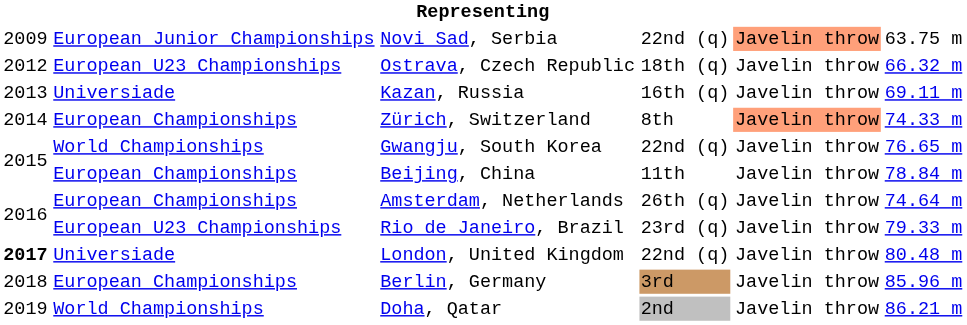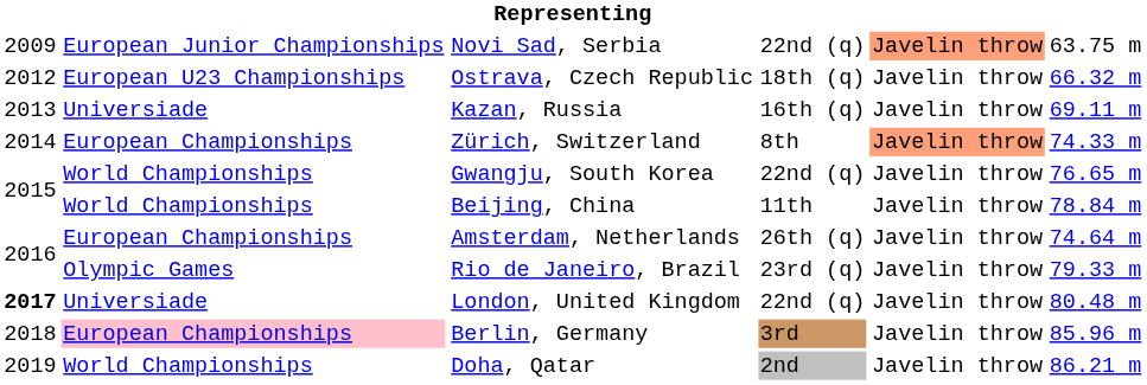 <table>
 <tr>
 <th colspan="6">Representing </th>
 </tr>
 <tr>
 <td>2009</td>
 <td><a href='#'>European Junior Championships</a></td>
 <td><a href='#'>Novi Sad</a>, Serbia</td>
 <td>22nd (q)</td>
 <td style="background: lightsalmon;">Javelin throw</td>
 <td>63.75 m</td>
 </tr>
 <tr>
 <td>2012</td>
 <td><a href='#'>European U23 Championships</a></td>
 <td><a href='#'>Ostrava</a>, Czech Republic</td>
 <td>18th (q)</td>
 <td>Javelin throw</td>
 <td><a href='#'>66.32 m</a></td>
 </tr>
 <tr>
 <td>2013</td>
 <td><a href='#'>Universiade</a></td>
 <td><a href='#'>Kazan</a>, Russia</td>
 <td>16th (q)</td>
 <td>Javelin throw</td>
 <td><a href='#'>69.11 m</a></td>
 </tr>
 <tr>
 <td>2014</td>
 <td><a href='#'>European Championships</a></td>
 <td><a href='#'>Zürich</a>, Switzerland</td>
 <td>8th</td>
 <td style="background: lightsalmon;">Javelin throw</td>
 <td><a href='#'>74.33 m</a></td>
 </tr>
 <tr>
 <td rowspan=2>2015</td>
 <td><a href='#'>World Championships</a></td>
 <td><a href='#'>Gwangju</a>, South Korea</td>
 <td>22nd (q)</td>
 <td>Javelin throw</td>
 <td><a href='#'>76.65 m</a></td>
 </tr>
 <tr>
-<td><a href='#'>European Championships</a></td>
+<td><a href='#'>World Championships</a></td>
 <td><a href='#'>Beijing</a>, China</td>
 <td>11th</td>
 <td>Javelin throw</td>
 <td><a href='#'>78.84 m</a></td>
 </tr>
 <tr>
 <td rowspan=2>2016</td>
 <td><a href='#'>European Championships</a></td>
 <td><a href='#'>Amsterdam</a>, Netherlands</td>
 <td>26th (q)</td>
 <td>Javelin throw</td>
 <td><a href='#'>74.64 m</a></td>
 </tr>
 <tr>
-<td><a href='#'>European U23 Championships</a></td>
+<td><a href='#'>Olympic Games</a></td>
 <td><a href='#'>Rio de Janeiro</a>, Brazil</td>
 <td>23rd (q)</td>
 <td>Javelin throw</td>
 <td><a href='#'>79.33 m</a></td>
 </tr>
 <tr>
 <td><strong>2017</strong></td>
 <td><a href='#'>Universiade</a></td>
 <td><a href='#'>London</a>, United Kingdom</td>
 <td>22nd (q)</td>
 <td>Javelin throw</td>
 <td><a href='#'>80.48 m</a></td>
 </tr>
 <tr>
 <td>2018</td>
-<td><a href='#'>European Championships</a></td>
+<td style="background: pink;"><a href='#'>European Championships</a></td>
 <td><a href='#'>Berlin</a>, Germany</td>
 <td bgcolor="CC9966">3rd</td>
 <td>Javelin throw</td>
 <td><a href='#'>85.96 m</a></td>
 </tr>
 <tr>
 <td>2019</td>
 <td><a href='#'>World Championships</a></td>
 <td><a href='#'>Doha</a>, Qatar</td>
 <td bgcolor=silver>2nd</td>
 <td>Javelin throw</td>
 <td><a href='#'>86.21 m</a></td>
 </tr>
 </table>
